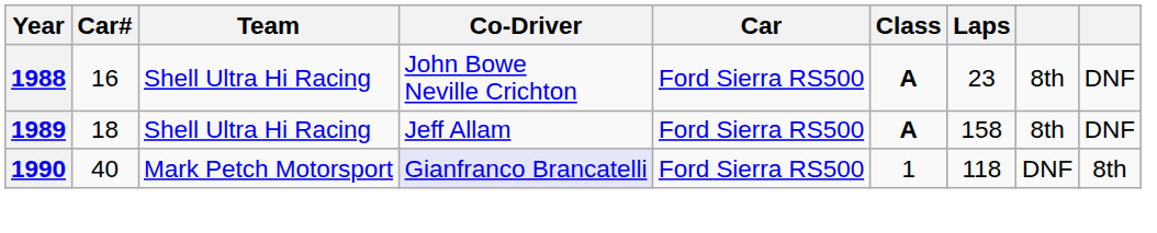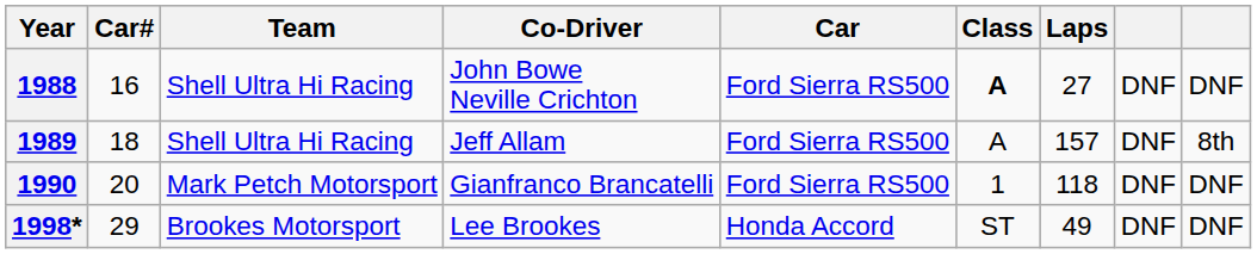 <table class="wikitable" style="text-align:center; font-size:90%">
 <tr>
 <th>Year</th>
 <th>Car#</th>
 <th>Team</th>
 <th>Co-Driver</th>
 <th>Car</th>
 <th>Class</th>
 <th>Laps</th>
 <th></th>
 <th></th>
 </tr>
 <tr align="centre">
 <th><a href='#'>1988</a></th>
 <td>16</td>
 <td align="left" nowrap> <a href='#'>Shell Ultra Hi Racing</a></td>
 <td align="left" nowrap> <a href='#'>John Bowe</a><br> <a href='#'>Neville Crichton</a></td>
 <td align="left" nowrap><a href='#'>Ford Sierra RS500</a></td>
 <td><strong>A</strong></td>
-<td>23</td>
-<td>8th</td>
+<td>27</td>
+<td>DNF</td>
 <td>DNF</td>
 </tr>
 <tr align="centre">
 <th><a href='#'>1989</a></th>
 <td>18</td>
 <td align="left" nowrap> <a href='#'>Shell Ultra Hi Racing</a></td>
 <td align="left" nowrap> <a href='#'>Jeff Allam</a></td>
 <td align="left" nowrap><a href='#'>Ford Sierra RS500</a></td>
-<td><strong>A</strong></td>
-<td>158</td>
+<td>A</td>
+<td>157</td>
+<td>DNF</td>
 <td>8th</td>
-<td>DNF</td>
 </tr>
 <tr align="centre">
 <th><a href='#'>1990</a></th>
-<td>40</td>
+<td>20</td>
 <td align="left" nowrap> <a href='#'>Mark Petch Motorsport</a></td>
-<td align="left" nowrap style="background: lavender;"> <a href='#'>Gianfranco Brancatelli</a></td>
+<td align="left" nowrap> <a href='#'>Gianfranco Brancatelli</a></td>
 <td align="left" nowrap><a href='#'>Ford Sierra RS500</a></td>
 <td>1</td>
 <td>118</td>
 <td>DNF</td>
-<td>8th</td>
+<td>DNF</td>
+</tr>
+<tr align="centre">
+<th><a href='#'>1998</a>*</th>
+<td>29</td>
+<td align="left" nowrap> <a href='#'>Brookes Motorsport</a></td>
+<td align="left" nowrap> <a href='#'>Lee Brookes</a></td>
+<td align="left" nowrap><a href='#'>Honda Accord</a></td>
+<td>ST</td>
+<td>49</td>
+<td>DNF</td>
+<td>DNF</td>
 </tr>
 </table>
